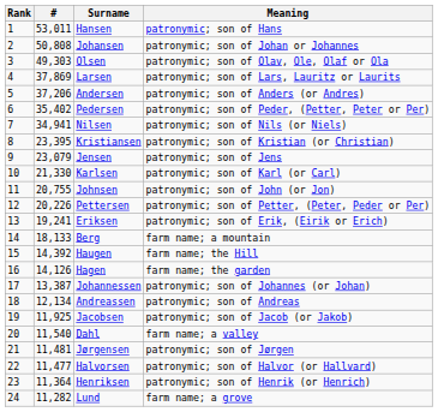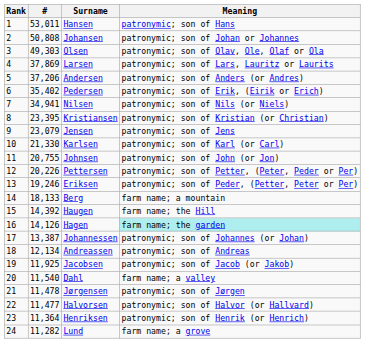 <table class="wikitable">
 <tr>
 <th>Rank</th>
 <th>#</th>
 <th>Surname</th>
 <th>Meaning</th>
 </tr>
 <tr>
 <td>1</td>
 <td>53,011</td>
 <td><a href='#'>Hansen</a></td>
 <td><a href='#'>patronymic</a>; son of <a href='#'>Hans</a></td>
 </tr>
 <tr>
 <td>2</td>
 <td>50,808</td>
 <td><a href='#'>Johansen</a></td>
 <td>patronymic; son of <a href='#'>Johan</a> or <a href='#'>Johannes</a></td>
 </tr>
 <tr>
 <td>3</td>
 <td>49,303</td>
 <td><a href='#'>Olsen</a></td>
 <td>patronymic; son of <a href='#'>Olav</a>, <a href='#'>Ole</a>, <a href='#'>Olaf</a> or <a href='#'>Ola</a></td>
 </tr>
 <tr>
 <td>4</td>
 <td>37,869</td>
 <td><a href='#'>Larsen</a></td>
 <td>patronymic; son of <a href='#'>Lars</a>, <a href='#'>Lauritz</a> or <a href='#'>Laurits</a></td>
 </tr>
 <tr>
 <td>5</td>
 <td>37,206</td>
 <td><a href='#'>Andersen</a></td>
 <td>patronymic; son of <a href='#'>Anders</a> (or <a href='#'>Andres</a>)</td>
 </tr>
 <tr>
 <td>6</td>
 <td>35,402</td>
 <td><a href='#'>Pedersen</a></td>
-<td>patronymic; son of <a href='#'>Peder</a>, (<a href='#'>Petter</a>, <a href='#'>Peter</a> or <a href='#'>Per</a>)</td>
+<td>patronymic; son of <a href='#'>Erik</a>, (<a href='#'>Eirik</a> or <a href='#'>Erich</a>)</td>
 </tr>
 <tr>
 <td>7</td>
 <td>34,941</td>
 <td><a href='#'>Nilsen</a></td>
 <td>patronymic; son of <a href='#'>Nils</a> (or <a href='#'>Niels</a>)</td>
 </tr>
 <tr>
 <td>8</td>
 <td>23,395</td>
 <td><a href='#'>Kristiansen</a></td>
 <td>patronymic; son of <a href='#'>Kristian</a> (or <a href='#'>Christian</a>)</td>
 </tr>
 <tr>
 <td>9</td>
 <td>23,079</td>
 <td><a href='#'>Jensen</a></td>
 <td>patronymic; son of <a href='#'>Jens</a></td>
 </tr>
 <tr>
 <td>10</td>
 <td>21,330</td>
 <td><a href='#'>Karlsen</a></td>
 <td>patronymic; son of <a href='#'>Karl</a> (or <a href='#'>Carl</a>)</td>
 </tr>
 <tr>
 <td>11</td>
 <td>20,755</td>
 <td><a href='#'>Johnsen</a></td>
 <td>patronymic; son of <a href='#'>John</a> (or <a href='#'>Jon</a>)</td>
 </tr>
 <tr>
 <td>12</td>
 <td>20,226</td>
 <td><a href='#'>Pettersen</a></td>
 <td>patronymic; son of <a href='#'>Petter</a>, (<a href='#'>Peter</a>, <a href='#'>Peder</a> or <a href='#'>Per</a>)</td>
 </tr>
 <tr>
 <td>13</td>
-<td>19,241</td>
+<td>19,246</td>
 <td><a href='#'>Eriksen</a></td>
-<td>patronymic; son of <a href='#'>Erik</a>, (<a href='#'>Eirik</a> or <a href='#'>Erich</a>)</td>
+<td>patronymic; son of <a href='#'>Peder</a>, (<a href='#'>Petter</a>, <a href='#'>Peter</a> or <a href='#'>Per</a>)</td>
 </tr>
 <tr>
 <td>14</td>
 <td>18,133</td>
 <td><a href='#'>Berg</a></td>
 <td>farm name; a mountain</td>
 </tr>
 <tr>
 <td>15</td>
 <td>14,392</td>
 <td><a href='#'>Haugen</a></td>
 <td>farm name; the <a href='#'>Hill</a></td>
 </tr>
 <tr>
 <td>16</td>
 <td>14,126</td>
 <td><a href='#'>Hagen</a></td>
-<td>farm name; the <a href='#'>garden</a></td>
+<td style="background: paleturquoise;">farm name; the <a href='#'>garden</a></td>
 </tr>
 <tr>
 <td>17</td>
 <td>13,387</td>
 <td><a href='#'>Johannessen</a></td>
 <td>patronymic; son of <a href='#'>Johannes</a> (or <a href='#'>Johan</a>)</td>
 </tr>
 <tr>
 <td>18</td>
 <td>12,134</td>
 <td><a href='#'>Andreassen</a></td>
 <td>patronymic; son of <a href='#'>Andreas</a></td>
 </tr>
 <tr>
 <td>19</td>
 <td>11,925</td>
 <td><a href='#'>Jacobsen</a></td>
 <td>patronymic; son of <a href='#'>Jacob</a> (or <a href='#'>Jakob</a>)</td>
 </tr>
 <tr>
 <td>20</td>
 <td>11,540</td>
 <td><a href='#'>Dahl</a></td>
 <td>farm name; a <a href='#'>valley</a></td>
 </tr>
 <tr>
 <td>21</td>
-<td>11,481</td>
+<td>11,478</td>
 <td><a href='#'>Jørgensen</a></td>
 <td>patronymic; son of <a href='#'>Jørgen</a></td>
 </tr>
 <tr>
 <td>22</td>
 <td>11,477</td>
 <td><a href='#'>Halvorsen</a></td>
 <td>patronymic; son of <a href='#'>Halvor</a> (or <a href='#'>Hallvard</a>)</td>
 </tr>
 <tr>
 <td>23</td>
 <td>11,364</td>
 <td><a href='#'>Henriksen</a></td>
 <td>patronymic; son of <a href='#'>Henrik</a> (or <a href='#'>Henrich</a>)</td>
 </tr>
 <tr>
 <td>24</td>
 <td>11,282</td>
 <td><a href='#'>Lund</a></td>
 <td>farm name; a <a href='#'>grove</a></td>
 </tr>
 </table>
